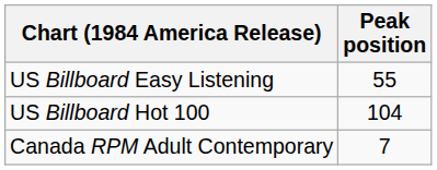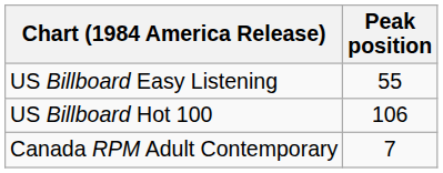 <table class="wikitable sortable">
 <tr>
 <th>Chart (1984 America Release)</th>
 <th>Peak<br>position</th>
 </tr>
 <tr>
 <td>US <em>Billboard</em> Easy Listening</td>
 <td align="center">55</td>
 </tr>
 <tr>
 <td>US <em>Billboard</em> Hot 100</td>
-<td align="center">104</td>
+<td align="center">106</td>
 </tr>
 <tr>
 <td>Canada <em>RPM</em> Adult Contemporary</td>
 <td align="center">7</td>
 </tr>
 </table>
